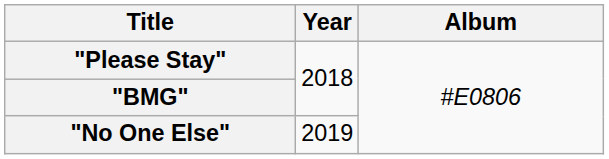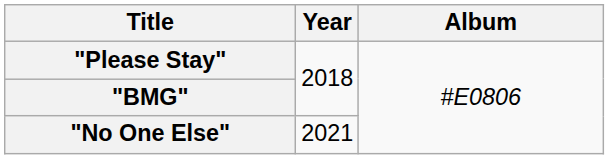 <table class="wikitable plainrowheaders" style="text-align:center;">
 <tr>
 <th scope="col" style="width:12em;">Title</th>
 <th scope="col" style="width:1em;">Year</th>
 <th scope="col" style="width:10em;">Album</th>
 </tr>
 <tr>
 <th scope="row">"Please Stay"</th>
 <td rowspan="2">2018</td>
 <td rowspan="3"><em>#E0806</em></td>
 </tr>
 <tr>
 <th scope="row">"BMG"</th>
 </tr>
 <tr>
 <th scope="row">"No One Else"</th>
-<td>2019</td>
+<td>2021</td>
 </tr>
 </table>
